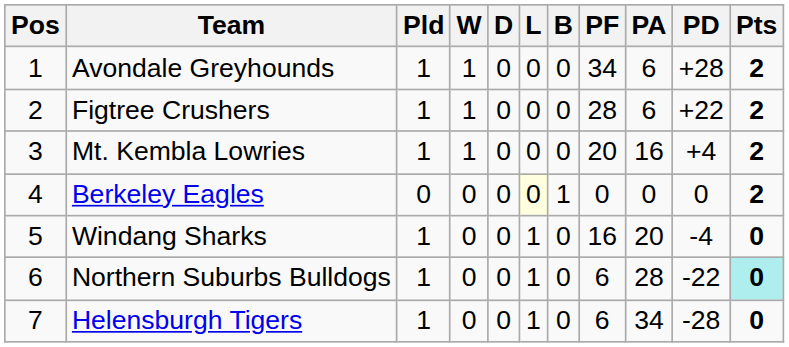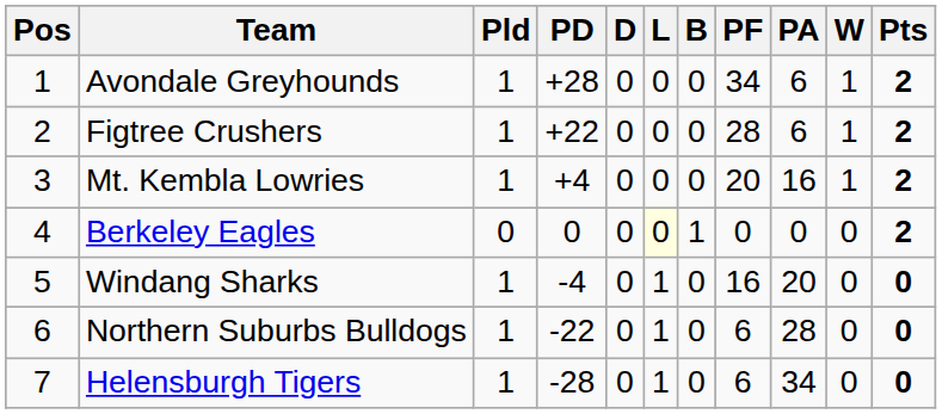 <table class="wikitable">
 <tr>
 <th>Pos</th>
 <th>Team</th>
 <th>Pld</th>
-<th>W</th>
+<th>PD</th>
 <th>D</th>
 <th>L</th>
 <th>B</th>
 <th>PF</th>
 <th>PA</th>
-<th>PD</th>
+<th>W</th>
 <th>Pts</th>
 </tr>
 <tr>
 <td style="text-align:center;">1</td>
 <td> Avondale Greyhounds</td>
 <td style="text-align:center;">1</td>
-<td style="text-align:center;">1</td>
+<td style="text-align:center;">+28</td>
 <td style="text-align:center;">0</td>
 <td style="text-align:center;">0</td>
 <td style="text-align:center;">0</td>
 <td style="text-align:center;">34</td>
 <td style="text-align:center;">6</td>
-<td style="text-align:center;">+28</td>
+<td style="text-align:center;">1</td>
 <td style="text-align:center;"><strong>2</strong></td>
 </tr>
 <tr>
 <td style="text-align:center;">2</td>
 <td> Figtree Crushers</td>
 <td style="text-align:center;">1</td>
-<td style="text-align:center;">1</td>
+<td style="text-align:center;">+22</td>
 <td style="text-align:center;">0</td>
 <td style="text-align:center;">0</td>
 <td style="text-align:center;">0</td>
 <td style="text-align:center;">28</td>
 <td style="text-align:center;">6</td>
-<td style="text-align:center;">+22</td>
+<td style="text-align:center;">1</td>
 <td style="text-align:center;"><strong>2</strong></td>
 </tr>
 <tr>
 <td style="text-align:center;">3</td>
 <td> Mt. Kembla Lowries</td>
 <td style="text-align:center;">1</td>
-<td style="text-align:center;">1</td>
+<td style="text-align:center;">+4</td>
 <td style="text-align:center;">0</td>
 <td style="text-align:center;">0</td>
 <td style="text-align:center;">0</td>
 <td style="text-align:center;">20</td>
 <td style="text-align:center;">16</td>
-<td style="text-align:center;">+4</td>
+<td style="text-align:center;">1</td>
 <td style="text-align:center;"><strong>2</strong></td>
 </tr>
 <tr>
 <td style="text-align:center;">4</td>
 <td> <a href='#'>Berkeley Eagles</a></td>
 <td style="text-align:center;">0</td>
 <td style="text-align:center;">0</td>
 <td style="text-align:center;">0</td>
 <td style="background: lightyellow; text-align:center;">0</td>
 <td style="text-align:center;">1</td>
 <td style="text-align:center;">0</td>
 <td style="text-align:center;">0</td>
 <td style="text-align:center;">0</td>
 <td style="text-align:center;"><strong>2</strong></td>
 </tr>
 <tr>
 <td style="text-align:center;">5</td>
 <td> Windang Sharks</td>
 <td style="text-align:center;">1</td>
-<td style="text-align:center;">0</td>
+<td style="text-align:center;">-4</td>
 <td style="text-align:center;">0</td>
 <td style="text-align:center;">1</td>
 <td style="text-align:center;">0</td>
 <td style="text-align:center;">16</td>
 <td style="text-align:center;">20</td>
-<td style="text-align:center;">-4</td>
+<td style="text-align:center;">0</td>
 <td style="text-align:center;"><strong>0</strong></td>
 </tr>
 <tr>
 <td style="text-align:center;">6</td>
 <td> Northern Suburbs Bulldogs</td>
 <td style="text-align:center;">1</td>
-<td style="text-align:center;">0</td>
+<td style="text-align:center;">-22</td>
 <td style="text-align:center;">0</td>
 <td style="text-align:center;">1</td>
 <td style="text-align:center;">0</td>
 <td style="text-align:center;">6</td>
 <td style="text-align:center;">28</td>
-<td style="text-align:center;">-22</td>
-<td style="background: paleturquoise; text-align:center;"><strong>0</strong></td>
+<td style="text-align:center;">0</td>
+<td style="text-align:center;"><strong>0</strong></td>
 </tr>
 <tr>
 <td style="text-align:center;">7</td>
 <td> <a href='#'>Helensburgh Tigers</a></td>
 <td style="text-align:center;">1</td>
-<td style="text-align:center;">0</td>
+<td style="text-align:center;">-28</td>
 <td style="text-align:center;">0</td>
 <td style="text-align:center;">1</td>
 <td style="text-align:center;">0</td>
 <td style="text-align:center;">6</td>
 <td style="text-align:center;">34</td>
-<td style="text-align:center;">-28</td>
+<td style="text-align:center;">0</td>
 <td style="text-align:center;"><strong>0</strong></td>
 </tr>
 </table>
